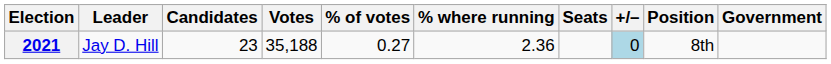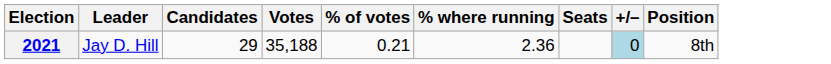 <table class="wikitable" style="text-align: right;">
 <tr>
 <th>Election</th>
 <th>Leader</th>
 <th>Candidates</th>
 <th>Votes</th>
 <th>% of votes</th>
 <th>% where running</th>
 <th>Seats</th>
 <th>+/–</th>
 <th>Position</th>
-<th>Government</th>
 </tr>
 <tr>
 <th><a href='#'>2021</a></th>
 <td rowspan="1" !><a href='#'>Jay D. Hill</a></td>
-<td>23</td>
+<td>29</td>
 <td>35,188</td>
-<td>0.27</td>
+<td>0.21</td>
 <td>2.36</td>
 <td></td>
 <td style="background: lightblue;"> 0</td>
 <td> 8th</td>
-<td></td>
 </tr>
 </table>
